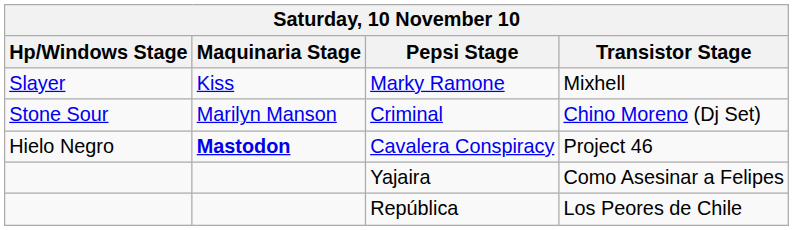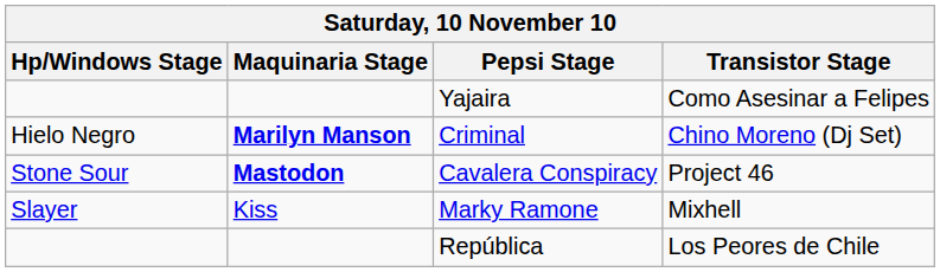 <table class="wikitable">
 <tr>
 <th colspan="4">Saturday, 10 November 10</th>
 </tr>
 <tr>
 <th>Hp/Windows Stage</th>
 <th>Maquinaria Stage</th>
 <th>Pepsi Stage</th>
 <th>Transistor Stage</th>
 </tr>
 <tr>
-<td><a href='#'>Slayer</a></td>
-<td><a href='#'>Kiss</a></td>
-<td><a href='#'>Marky Ramone</a></td>
-<td>Mixhell</td>
+<td></td>
+<td></td>
+<td>Yajaira</td>
+<td>Como Asesinar a Felipes</td>
 </tr>
 <tr>
-<td><a href='#'>Stone Sour</a></td>
-<td><a href='#'>Marilyn Manson</a></td>
+<td>Hielo Negro</td>
+<td><strong><a href='#'>Marilyn Manson</a></strong></td>
 <td><a href='#'>Criminal</a></td>
 <td><a href='#'>Chino Moreno</a> (Dj Set)</td>
 </tr>
 <tr>
-<td>Hielo Negro</td>
+<td><a href='#'>Stone Sour</a></td>
 <td><strong><a href='#'>Mastodon</a></strong></td>
 <td><a href='#'>Cavalera Conspiracy</a></td>
 <td>Project 46</td>
 </tr>
 <tr>
-<td></td>
-<td></td>
-<td>Yajaira</td>
-<td>Como Asesinar a Felipes</td>
+<td><a href='#'>Slayer</a></td>
+<td><a href='#'>Kiss</a></td>
+<td><a href='#'>Marky Ramone</a></td>
+<td>Mixhell</td>
 </tr>
 <tr>
 <td></td>
 <td></td>
 <td>República</td>
 <td>Los Peores de Chile</td>
 </tr>
 </table>
